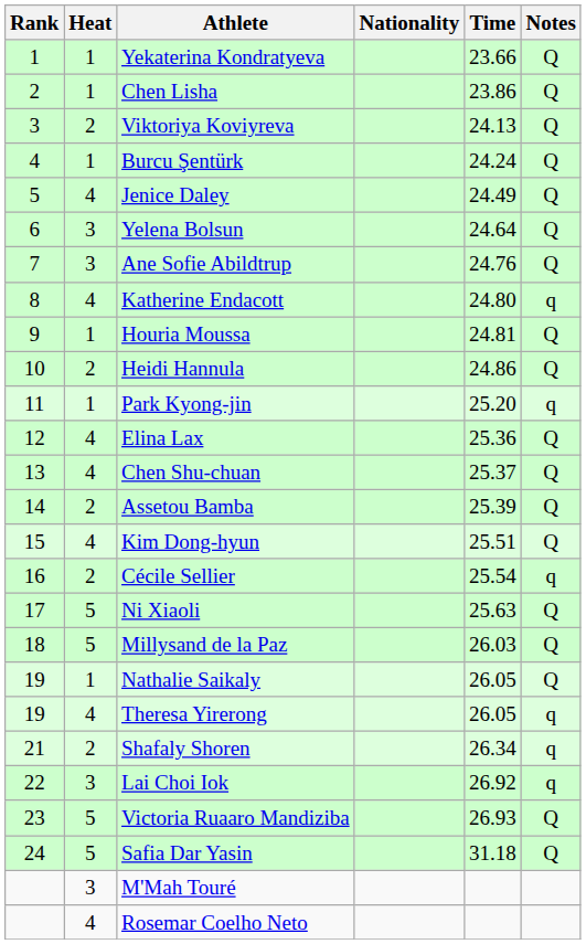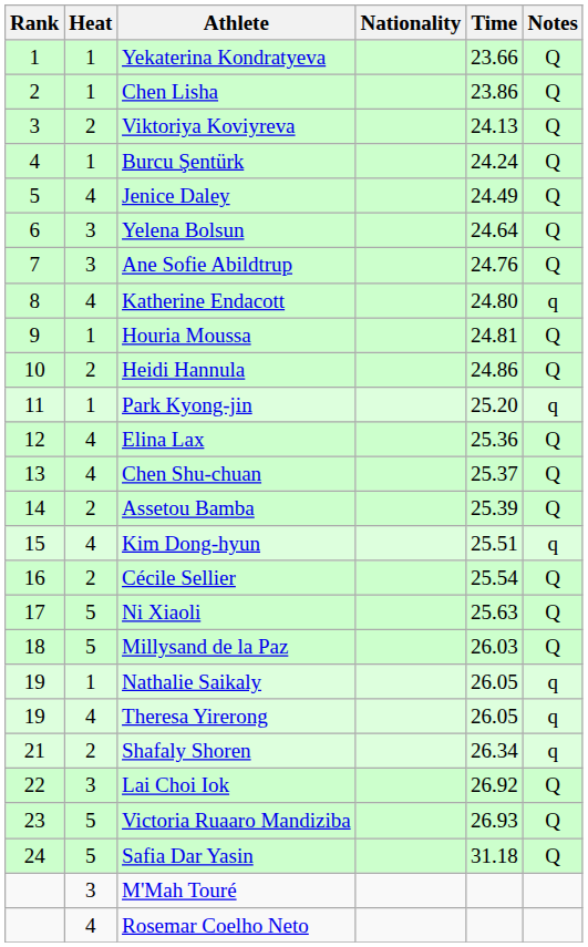 <table class="wikitable sortable" style="text-align:center;font-size:95%">
 <tr>
 <th>Rank</th>
 <th>Heat</th>
 <th>Athlete</th>
 <th>Nationality</th>
 <th>Time</th>
 <th>Notes</th>
 </tr>
 <tr bgcolor=ccffcc>
 <td>1</td>
 <td>1</td>
 <td align="left"><a href='#'>Yekaterina Kondratyeva</a></td>
 <td align=left></td>
 <td>23.66</td>
 <td>Q</td>
 </tr>
 <tr bgcolor=ccffcc>
 <td>2</td>
 <td>1</td>
 <td align="left"><a href='#'>Chen Lisha</a></td>
 <td align=left></td>
 <td>23.86</td>
 <td>Q</td>
 </tr>
 <tr bgcolor=ccffcc>
 <td>3</td>
 <td>2</td>
 <td align="left"><a href='#'>Viktoriya Koviyreva</a></td>
 <td align=left></td>
 <td>24.13</td>
 <td>Q</td>
 </tr>
 <tr bgcolor=ccffcc>
 <td>4</td>
 <td>1</td>
 <td align="left"><a href='#'>Burcu Şentürk</a></td>
 <td align=left></td>
 <td>24.24</td>
 <td>Q</td>
 </tr>
 <tr bgcolor=ccffcc>
 <td>5</td>
 <td>4</td>
 <td align="left"><a href='#'>Jenice Daley</a></td>
 <td align=left></td>
 <td>24.49</td>
 <td>Q</td>
 </tr>
 <tr bgcolor=ccffcc>
 <td>6</td>
 <td>3</td>
 <td align="left"><a href='#'>Yelena Bolsun</a></td>
 <td align=left></td>
 <td>24.64</td>
 <td>Q</td>
 </tr>
 <tr bgcolor=ccffcc>
 <td>7</td>
 <td>3</td>
 <td align="left"><a href='#'>Ane Sofie Abildtrup</a></td>
 <td align=left></td>
 <td>24.76</td>
 <td>Q</td>
 </tr>
 <tr bgcolor=ccffcc>
 <td>8</td>
 <td>4</td>
 <td align="left"><a href='#'>Katherine Endacott</a></td>
 <td align=left></td>
 <td>24.80</td>
 <td>q</td>
 </tr>
 <tr bgcolor=ccffcc>
 <td>9</td>
 <td>1</td>
 <td align="left"><a href='#'>Houria Moussa</a></td>
 <td align=left></td>
 <td>24.81</td>
 <td>Q</td>
 </tr>
 <tr bgcolor=ccffcc>
 <td>10</td>
 <td>2</td>
 <td align="left"><a href='#'>Heidi Hannula</a></td>
 <td align=left></td>
 <td>24.86</td>
 <td>Q</td>
 </tr>
 <tr bgcolor=ddffdd>
 <td>11</td>
 <td>1</td>
 <td align="left"><a href='#'>Park Kyong-jin</a></td>
 <td align=left></td>
 <td>25.20</td>
 <td>q</td>
 </tr>
 <tr bgcolor=ccffcc>
 <td>12</td>
 <td>4</td>
 <td align="left"><a href='#'>Elina Lax</a></td>
 <td align=left></td>
 <td>25.36</td>
 <td>Q</td>
 </tr>
 <tr bgcolor=ccffcc>
 <td>13</td>
 <td>4</td>
 <td align="left"><a href='#'>Chen Shu-chuan</a></td>
 <td align=left></td>
 <td>25.37</td>
 <td>Q</td>
 </tr>
 <tr bgcolor=ccffcc>
 <td>14</td>
 <td>2</td>
 <td align="left"><a href='#'>Assetou Bamba</a></td>
 <td align=left></td>
 <td>25.39</td>
 <td>Q</td>
 </tr>
 <tr bgcolor=ddffdd>
 <td>15</td>
 <td>4</td>
 <td align="left"><a href='#'>Kim Dong-hyun</a></td>
 <td align=left></td>
 <td>25.51</td>
-<td>Q</td>
+<td>q</td>
 </tr>
 <tr bgcolor=ccffcc>
 <td>16</td>
 <td>2</td>
 <td align="left"><a href='#'>Cécile Sellier</a></td>
 <td align=left></td>
 <td>25.54</td>
-<td>q</td>
+<td>Q</td>
 </tr>
 <tr bgcolor=ccffcc>
 <td>17</td>
 <td>5</td>
 <td align="left"><a href='#'>Ni Xiaoli</a></td>
 <td align=left></td>
 <td>25.63</td>
 <td>Q</td>
 </tr>
 <tr bgcolor=ccffcc>
 <td>18</td>
 <td>5</td>
 <td align="left"><a href='#'>Millysand de la Paz</a></td>
 <td align=left></td>
 <td>26.03</td>
 <td>Q</td>
 </tr>
 <tr bgcolor=ddffdd>
 <td>19</td>
 <td>1</td>
 <td align="left"><a href='#'>Nathalie Saikaly</a></td>
 <td align=left></td>
 <td>26.05</td>
-<td>Q</td>
+<td>q</td>
 </tr>
 <tr bgcolor=ddffdd>
 <td>19</td>
 <td>4</td>
 <td align="left"><a href='#'>Theresa Yirerong</a></td>
 <td align=left></td>
 <td>26.05</td>
 <td>q</td>
 </tr>
 <tr bgcolor=ddffdd>
 <td>21</td>
 <td>2</td>
 <td align="left"><a href='#'>Shafaly Shoren</a></td>
 <td align=left></td>
 <td>26.34</td>
 <td>q</td>
 </tr>
 <tr bgcolor=ccffcc>
 <td>22</td>
 <td>3</td>
 <td align="left"><a href='#'>Lai Choi Iok</a></td>
 <td align=left></td>
 <td>26.92</td>
-<td>q</td>
+<td>Q</td>
 </tr>
 <tr bgcolor=ccffcc>
 <td>23</td>
 <td>5</td>
 <td align="left"><a href='#'>Victoria Ruaaro Mandiziba</a></td>
 <td align=left></td>
 <td>26.93</td>
 <td>Q</td>
 </tr>
 <tr bgcolor=ccffcc>
 <td>24</td>
 <td>5</td>
 <td align="left"><a href='#'>Safia Dar Yasin</a></td>
 <td align=left></td>
 <td>31.18</td>
 <td>Q</td>
 </tr>
 <tr>
 <td></td>
 <td>3</td>
 <td align="left"><a href='#'>M'Mah Touré</a></td>
 <td align=left></td>
 <td></td>
 <td></td>
 </tr>
 <tr>
 <td></td>
 <td>4</td>
 <td align="left"><a href='#'>Rosemar Coelho Neto</a></td>
 <td align=left></td>
 <td></td>
 <td></td>
 </tr>
 </table>
